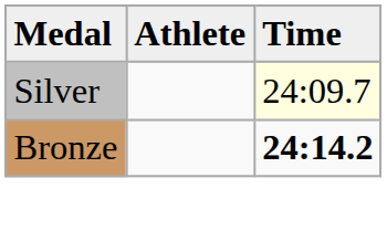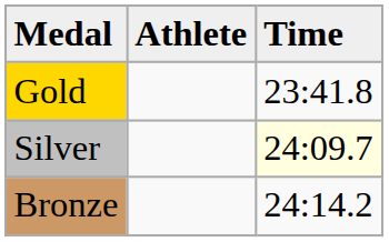 <table class="wikitable">
 <tr style="background:#efefef;">
 <td><strong>Medal</strong></td>
 <td><strong>Athlete</strong></td>
 <td><strong>Time</strong></td>
+</tr>
+<tr>
+<td style="background:gold;">Gold</td>
+<td></td>
+<td>23:41.8</td>
 </tr>
 <tr>
 <td style="background:silver;">Silver</td>
 <td></td>
 <td style="background: lightyellow;">24:09.7</td>
 </tr>
 <tr>
 <td style="background:#c96;">Bronze</td>
 <td></td>
-<td><strong>24:14.2</strong></td>
+<td>24:14.2</td>
 </tr>
 </table>
